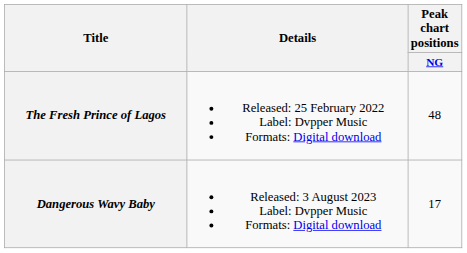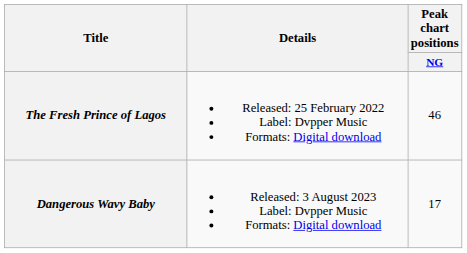 <table class="wikitable plainrowheaders" style="text-align:center;">
 <tr>
 <th scope="col" rowspan="2" style="width:14em;">Title</th>
 <th scope="col" rowspan="2" style="width:17em;">Details</th>
 <th scope="col" colspan="1">Peak chart positions</th>
 </tr>
 <tr>
 <th scope="col" style="width:2.8em;font-size:90%;"><a href='#'>NG</a><br></th>
 </tr>
 <tr>
 <th scope="row"><em>The Fresh Prince of Lagos</em></th>
 <td><br><ul><li>Released: 25 February 2022</li><li>Label: Dvpper Music</li><li>Formats: <a href='#'>Digital download</a></li></ul></td>
-<td>48</td>
+<td>46</td>
 </tr>
 <tr>
 <th scope="row"><em>Dangerous Wavy Baby</em></th>
 <td><br><ul><li>Released: 3 August 2023</li><li>Label: Dvpper Music</li><li>Formats: <a href='#'>Digital download</a></li></ul></td>
 <td>17</td>
 </tr>
 </table>
